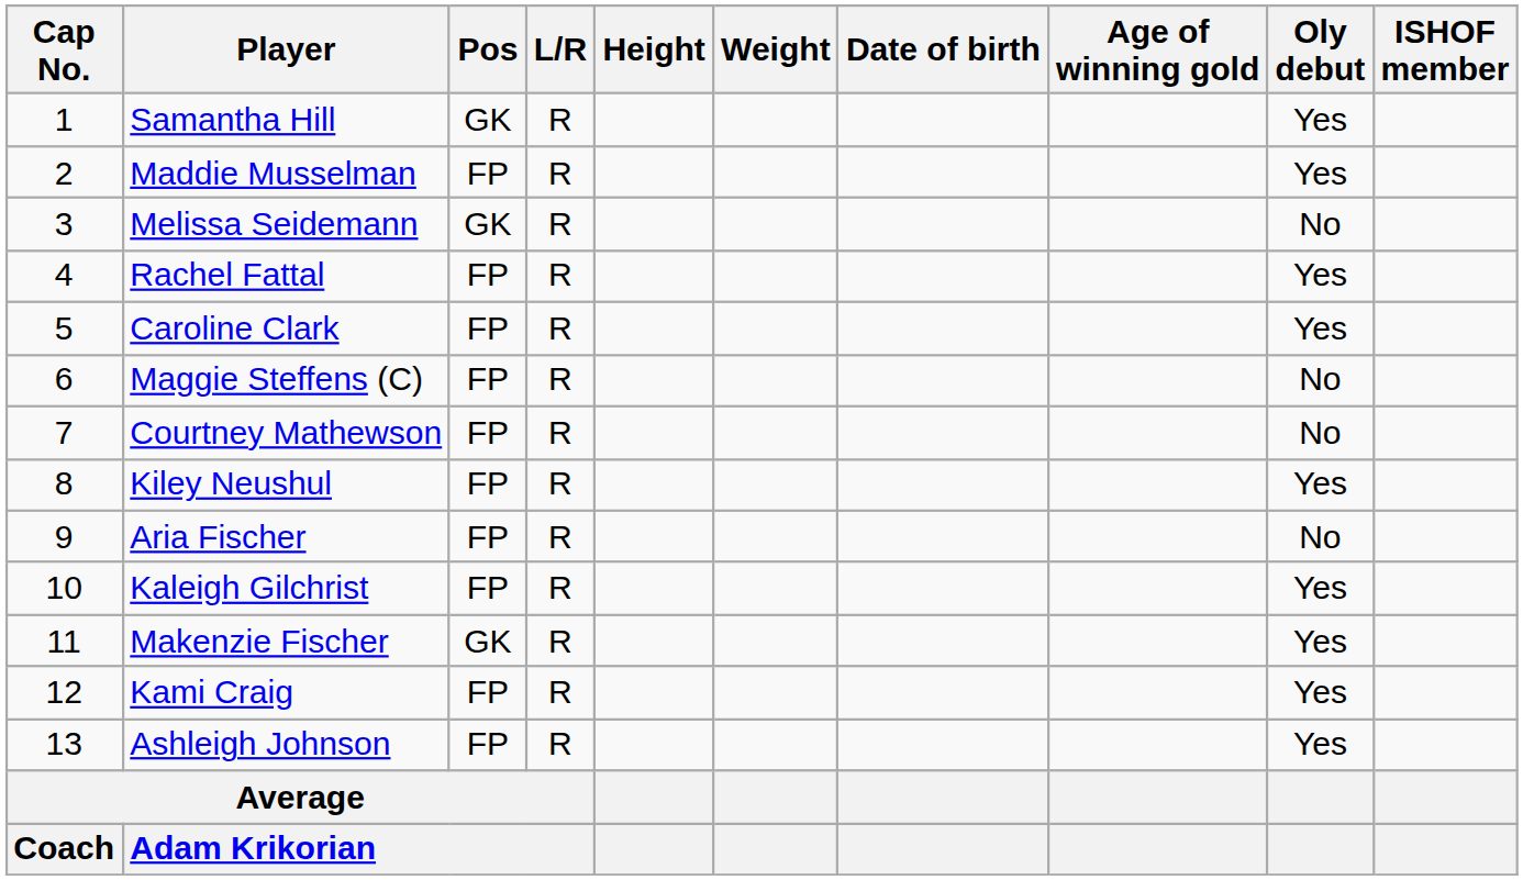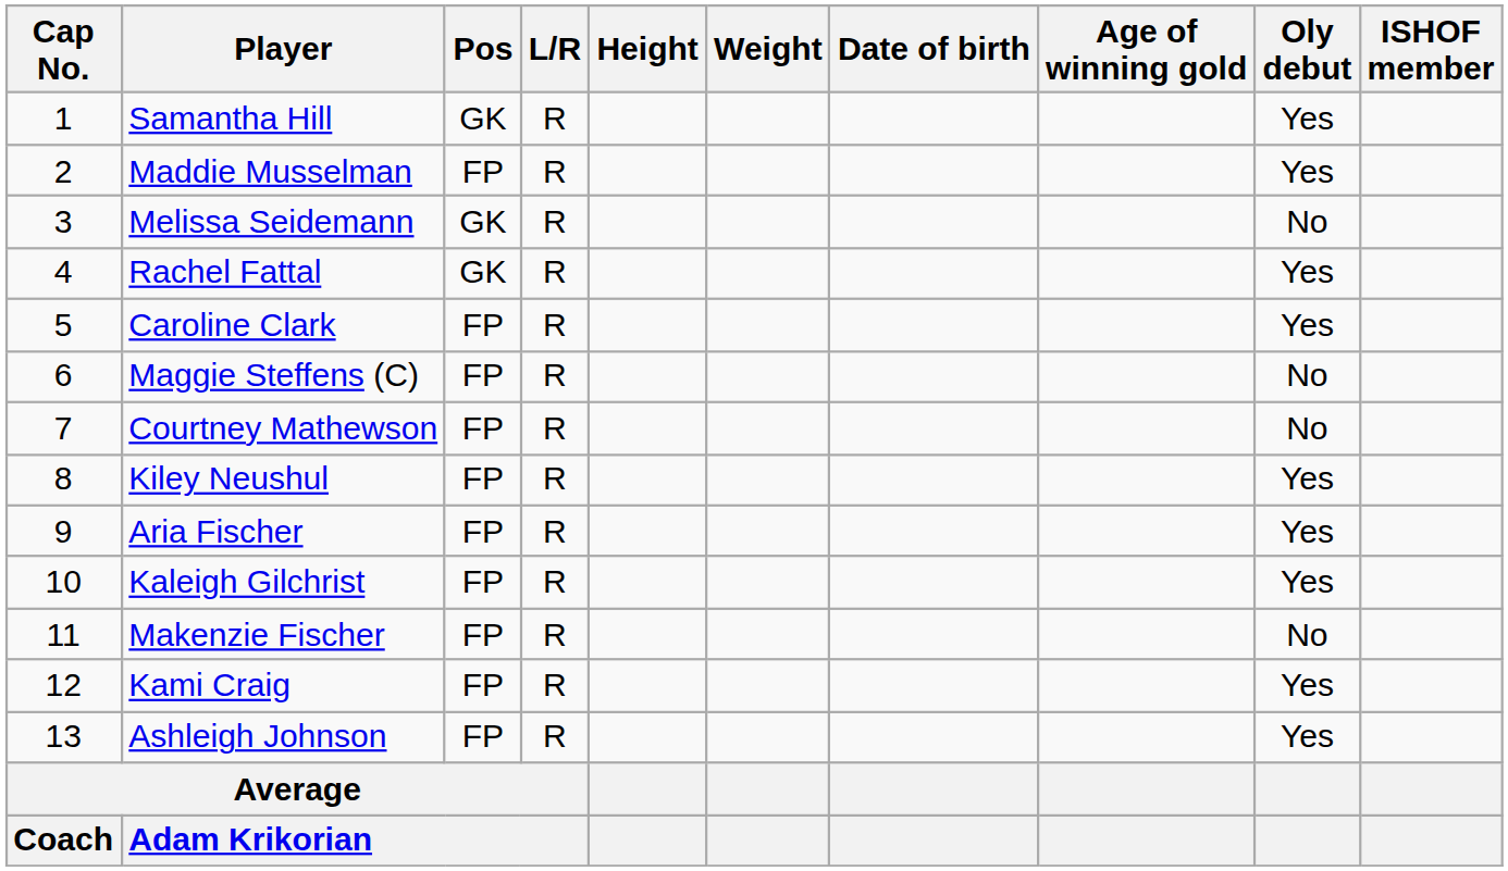 <table class="wikitable sortable" style="text-align: center; font-size: 85%; margin-left: 1em;">
 <tr>
 <th>Cap<br>No.</th>
 <th>Player</th>
 <th>Pos</th>
 <th>L/R</th>
 <th>Height</th>
 <th>Weight</th>
 <th>Date of birth</th>
 <th>Age of<br>winning gold</th>
 <th>Oly<br>debut</th>
 <th>ISHOF<br>member</th>
 </tr>
 <tr>
 <td>1</td>
 <td style="text-align: left;" data-sort-value="Hill, Samantha"><a href='#'>Samantha Hill</a></td>
 <td>GK</td>
 <td>R</td>
 <td style="text-align: left;"></td>
 <td style="text-align: right;"></td>
 <td style="text-align: right;"></td>
 <td style="text-align: left;"></td>
 <td>Yes</td>
 <td></td>
 </tr>
 <tr>
 <td>2</td>
 <td style="text-align: left;" data-sort-value="Musselman, Maddie"><a href='#'>Maddie Musselman</a></td>
 <td>FP</td>
 <td>R</td>
 <td style="text-align: left;"></td>
 <td style="text-align: right;"></td>
 <td style="text-align: right;"></td>
 <td style="text-align: left;"></td>
 <td>Yes</td>
 <td></td>
 </tr>
 <tr>
 <td>3</td>
 <td style="text-align: left;" data-sort-value="Seidemann, Melissa"><a href='#'>Melissa Seidemann</a></td>
 <td>GK</td>
 <td>R</td>
 <td style="text-align: left;"></td>
 <td style="text-align: right;"></td>
 <td style="text-align: right;"></td>
 <td style="text-align: left;"></td>
 <td>No</td>
 <td></td>
 </tr>
 <tr>
 <td>4</td>
 <td style="text-align: left;" data-sort-value="Fattal, Rachel"><a href='#'>Rachel Fattal</a></td>
-<td>FP</td>
+<td>GK</td>
 <td>R</td>
 <td style="text-align: left;"></td>
 <td style="text-align: right;"></td>
 <td style="text-align: right;"></td>
 <td style="text-align: left;"></td>
 <td>Yes</td>
 <td></td>
 </tr>
 <tr>
 <td>5</td>
 <td style="text-align: left;" data-sort-value="Clark, Caroline"><a href='#'>Caroline Clark</a></td>
 <td>FP</td>
 <td>R</td>
 <td style="text-align: left;"></td>
 <td style="text-align: right;"></td>
 <td style="text-align: right;"></td>
 <td style="text-align: left;"></td>
 <td>Yes</td>
 <td></td>
 </tr>
 <tr>
 <td>6</td>
 <td style="text-align: left;" data-sort-value="Steffens, Maggie"><a href='#'>Maggie Steffens</a> (C)</td>
 <td>FP</td>
 <td>R</td>
 <td style="text-align: left;"></td>
 <td style="text-align: right;"></td>
 <td style="text-align: right;"></td>
 <td style="text-align: left;"></td>
 <td>No</td>
 <td></td>
 </tr>
 <tr>
 <td>7</td>
 <td style="text-align: left;" data-sort-value="Mathewson, Courtney"><a href='#'>Courtney Mathewson</a></td>
 <td>FP</td>
 <td>R</td>
 <td style="text-align: left;"></td>
 <td style="text-align: right;"></td>
 <td style="text-align: right;"></td>
 <td style="text-align: left;"></td>
 <td>No</td>
 <td></td>
 </tr>
 <tr>
 <td>8</td>
 <td style="text-align: left;" data-sort-value="Neushul, Kiley"><a href='#'>Kiley Neushul</a></td>
 <td>FP</td>
 <td>R</td>
 <td style="text-align: left;"></td>
 <td style="text-align: right;"></td>
 <td style="text-align: right;"></td>
 <td style="text-align: left;"></td>
 <td>Yes</td>
 <td></td>
 </tr>
 <tr>
 <td>9</td>
 <td style="text-align: left;" data-sort-value="Fischer, Aria"><a href='#'>Aria Fischer</a></td>
 <td>FP</td>
 <td>R</td>
 <td style="text-align: left;"></td>
 <td style="text-align: right;"></td>
 <td style="text-align: right;"></td>
 <td style="text-align: left;"></td>
-<td>No</td>
+<td>Yes</td>
 <td></td>
 </tr>
 <tr>
 <td>10</td>
 <td style="text-align: left;" data-sort-value="Gilchrist, Kaleigh"><a href='#'>Kaleigh Gilchrist</a></td>
 <td>FP</td>
 <td>R</td>
 <td style="text-align: left;"></td>
 <td style="text-align: right;"></td>
 <td style="text-align: right;"></td>
 <td style="text-align: left;"></td>
 <td>Yes</td>
 <td></td>
 </tr>
 <tr>
 <td>11</td>
 <td style="text-align: left;" data-sort-value="Fischer, Makenzie"><a href='#'>Makenzie Fischer</a></td>
-<td>GK</td>
+<td>FP</td>
 <td>R</td>
 <td style="text-align: left;"></td>
 <td style="text-align: right;"></td>
 <td style="text-align: right;"></td>
 <td style="text-align: left;"></td>
-<td>Yes</td>
+<td>No</td>
 <td></td>
 </tr>
 <tr>
 <td>12</td>
 <td style="text-align: left;" data-sort-value="Craig, Kami"><a href='#'>Kami Craig</a></td>
 <td>FP</td>
 <td>R</td>
 <td style="text-align: left;"></td>
 <td style="text-align: right;"></td>
 <td style="text-align: right;"></td>
 <td style="text-align: left;"></td>
 <td>Yes</td>
 <td></td>
 </tr>
 <tr>
 <td>13</td>
 <td style="text-align: left;" data-sort-value="Johnson, Ashleigh"><a href='#'>Ashleigh Johnson</a></td>
 <td>FP</td>
 <td>R</td>
 <td style="text-align: left;"></td>
 <td style="text-align: right;"></td>
 <td style="text-align: right;"></td>
 <td style="text-align: left;"></td>
 <td>Yes</td>
 <td></td>
 </tr>
 <tr>
 <th colspan="4">Average</th>
 <th style="text-align: left;"></th>
 <th style="text-align: right;"></th>
 <th style="text-align: right;"></th>
 <th style="text-align: left;"></th>
 <th></th>
 <th></th>
 </tr>
 <tr>
 <th>Coach</th>
 <th colspan="3" style="text-align: left;"><a href='#'>Adam Krikorian</a></th>
 <th></th>
 <th></th>
 <th style="text-align: right;"></th>
 <th style="text-align: left;"></th>
 <th></th>
 <th></th>
 </tr>
 </table>
